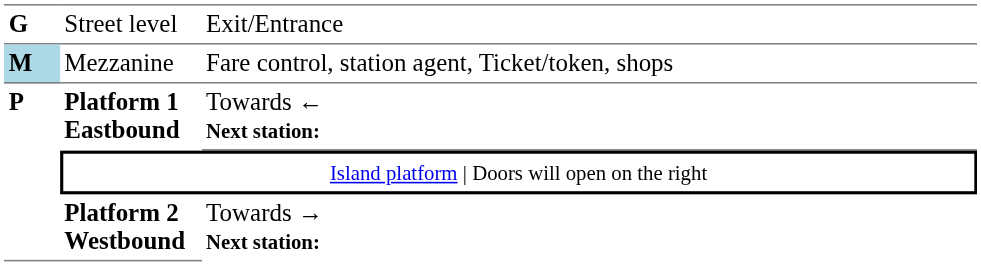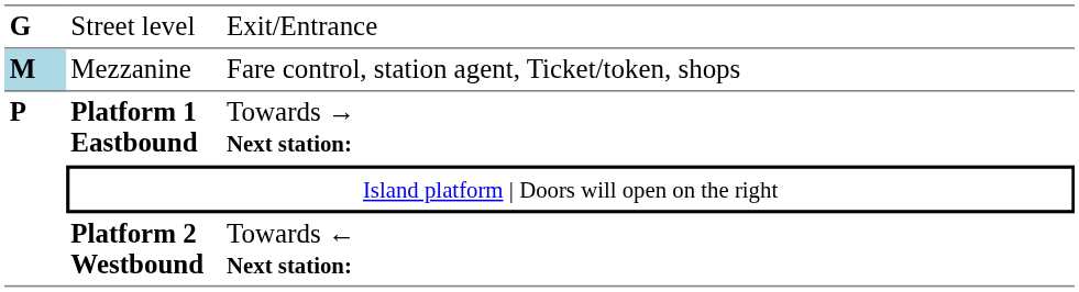 <table border=0 cellspacing=0 cellpadding=3>
 <tr>
 <td style="border-top:solid 1px gray;border-bottom:solid 1px gray;" width=30 valign=top><strong>G</strong></td>
 <td style="border-top:solid 1px gray;border-bottom:solid 1px gray;" width=85 valign=top>Street level</td>
 <td style="border-top:solid 1px gray;border-bottom:solid 1px gray;" width=500 valign=top>Exit/Entrance</td>
 </tr>
 <tr>
 <td style="background: lightblue; border-bottom:solid 1px gray;"><strong>M</strong></td>
 <td style="border-bottom:solid 1px gray;">Mezzanine</td>
 <td style="border-bottom:solid 1px gray;">Fare control, station agent, Ticket/token, shops</td>
 </tr>
 <tr>
 <td style="border-bottom:solid 1px gray;" width=30 rowspan=3 valign=top><strong>P</strong></td>
 <td style="border-bottom:solid 1px white;" width=85><span><strong>Platform 1</strong><br><strong>Eastbound</strong></span></td>
-<td style="border-bottom:solid 1px gray;" width="500">Towards ← <br><small><strong>Next station:</strong> </small></td>
+<td style="border-bottom:solid 1px white;" width=500>Towards → <br><small><strong>Next station:</strong> </small></td>
 </tr>
 <tr>
 <td style="border-top:solid 2px black;border-right:solid 2px black;border-left:solid 2px black;border-bottom:solid 2px black;text-align:center;" colspan=2><small><a href='#'>Island platform</a> | Doors will open on the right </small></td>
 </tr>
 <tr>
 <td style="border-bottom:solid 1px gray;" width=85><span><strong>Platform 2</strong><br><strong>Westbound</strong></span></td>
-<td style="border-bottom:solid 1px white;" width=500>Towards → <br><small><strong>Next station:</strong> </small></td>
+<td style="border-bottom:solid 1px gray;" width="500">Towards ← <br><small><strong>Next station:</strong> </small></td>
 </tr>
 </table>
